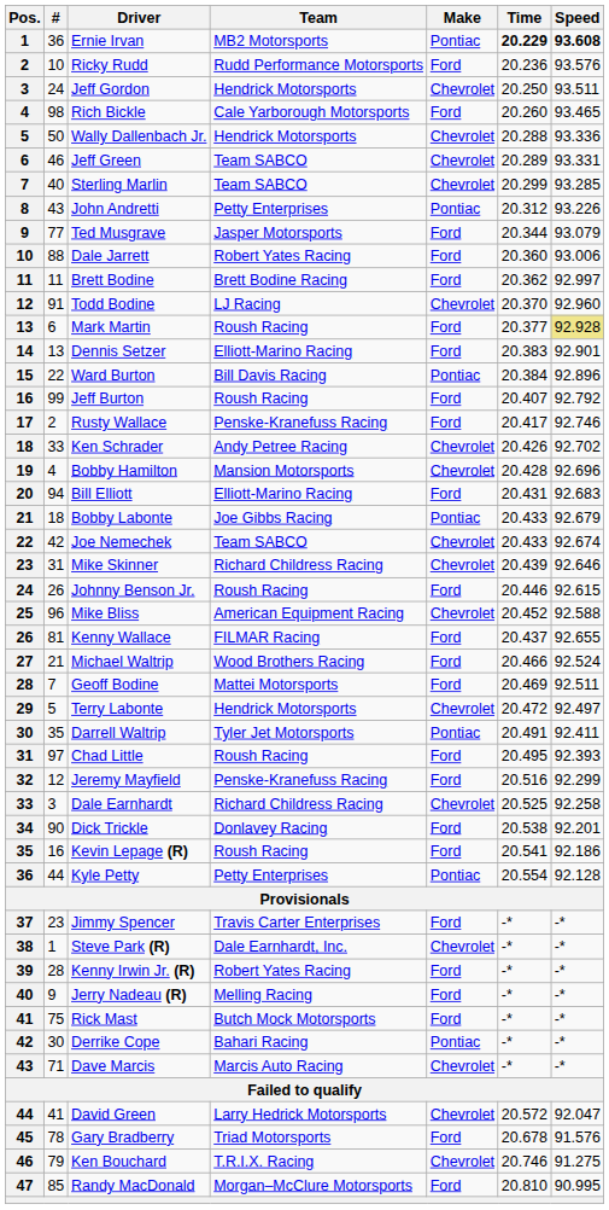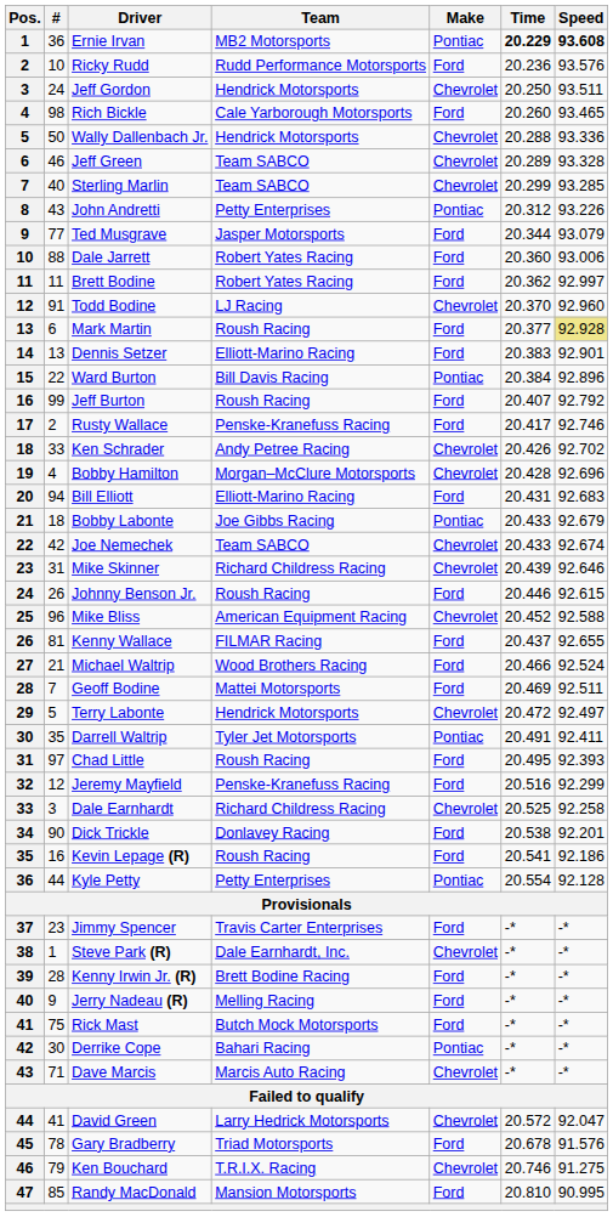 <table class="wikitable" style="font-size:95%">
 <tr>
 <th>Pos.</th>
 <th>#</th>
 <th>Driver</th>
 <th>Team</th>
 <th>Make</th>
 <th>Time</th>
 <th>Speed</th>
 </tr>
 <tr>
 <th>1</th>
 <td>36</td>
 <td><a href='#'>Ernie Irvan</a></td>
 <td><a href='#'>MB2 Motorsports</a></td>
 <td><a href='#'>Pontiac</a></td>
 <td><strong>20.229</strong></td>
 <td><strong>93.608</strong></td>
 </tr>
 <tr>
 <th>2</th>
 <td>10</td>
 <td><a href='#'>Ricky Rudd</a></td>
 <td><a href='#'>Rudd Performance Motorsports</a></td>
 <td><a href='#'>Ford</a></td>
 <td>20.236</td>
 <td>93.576</td>
 </tr>
 <tr>
 <th>3</th>
 <td>24</td>
 <td><a href='#'>Jeff Gordon</a></td>
 <td><a href='#'>Hendrick Motorsports</a></td>
 <td><a href='#'>Chevrolet</a></td>
 <td>20.250</td>
 <td>93.511</td>
 </tr>
 <tr>
 <th>4</th>
 <td>98</td>
 <td><a href='#'>Rich Bickle</a></td>
 <td><a href='#'>Cale Yarborough Motorsports</a></td>
 <td><a href='#'>Ford</a></td>
 <td>20.260</td>
 <td>93.465</td>
 </tr>
 <tr>
 <th>5</th>
 <td>50</td>
 <td><a href='#'>Wally Dallenbach Jr.</a></td>
 <td><a href='#'>Hendrick Motorsports</a></td>
 <td><a href='#'>Chevrolet</a></td>
 <td>20.288</td>
 <td>93.336</td>
 </tr>
 <tr>
 <th>6</th>
 <td>46</td>
 <td><a href='#'>Jeff Green</a></td>
 <td><a href='#'>Team SABCO</a></td>
 <td><a href='#'>Chevrolet</a></td>
 <td>20.289</td>
-<td>93.331</td>
+<td>93.328</td>
 </tr>
 <tr>
 <th>7</th>
 <td>40</td>
 <td><a href='#'>Sterling Marlin</a></td>
 <td><a href='#'>Team SABCO</a></td>
 <td><a href='#'>Chevrolet</a></td>
 <td>20.299</td>
 <td>93.285</td>
 </tr>
 <tr>
 <th>8</th>
 <td>43</td>
 <td><a href='#'>John Andretti</a></td>
 <td><a href='#'>Petty Enterprises</a></td>
 <td><a href='#'>Pontiac</a></td>
 <td>20.312</td>
 <td>93.226</td>
 </tr>
 <tr>
 <th>9</th>
 <td>77</td>
 <td><a href='#'>Ted Musgrave</a></td>
 <td><a href='#'>Jasper Motorsports</a></td>
 <td><a href='#'>Ford</a></td>
 <td>20.344</td>
 <td>93.079</td>
 </tr>
 <tr>
 <th>10</th>
 <td>88</td>
 <td><a href='#'>Dale Jarrett</a></td>
 <td><a href='#'>Robert Yates Racing</a></td>
 <td><a href='#'>Ford</a></td>
 <td>20.360</td>
 <td>93.006</td>
 </tr>
 <tr>
 <th>11</th>
 <td>11</td>
 <td><a href='#'>Brett Bodine</a></td>
-<td><a href='#'>Brett Bodine Racing</a></td>
+<td><a href='#'>Robert Yates Racing</a></td>
 <td><a href='#'>Ford</a></td>
 <td>20.362</td>
 <td>92.997</td>
 </tr>
 <tr>
 <th>12</th>
 <td>91</td>
 <td><a href='#'>Todd Bodine</a></td>
 <td><a href='#'>LJ Racing</a></td>
 <td><a href='#'>Chevrolet</a></td>
 <td>20.370</td>
 <td>92.960</td>
 </tr>
 <tr>
 <th>13</th>
 <td>6</td>
 <td><a href='#'>Mark Martin</a></td>
 <td><a href='#'>Roush Racing</a></td>
 <td><a href='#'>Ford</a></td>
 <td>20.377</td>
 <td style="background: khaki;">92.928</td>
 </tr>
 <tr>
 <th>14</th>
 <td>13</td>
 <td><a href='#'>Dennis Setzer</a></td>
 <td><a href='#'>Elliott-Marino Racing</a></td>
 <td><a href='#'>Ford</a></td>
 <td>20.383</td>
 <td>92.901</td>
 </tr>
 <tr>
 <th>15</th>
 <td>22</td>
 <td><a href='#'>Ward Burton</a></td>
 <td><a href='#'>Bill Davis Racing</a></td>
 <td><a href='#'>Pontiac</a></td>
 <td>20.384</td>
 <td>92.896</td>
 </tr>
 <tr>
 <th>16</th>
 <td>99</td>
 <td><a href='#'>Jeff Burton</a></td>
 <td><a href='#'>Roush Racing</a></td>
 <td><a href='#'>Ford</a></td>
 <td>20.407</td>
 <td>92.792</td>
 </tr>
 <tr>
 <th>17</th>
 <td>2</td>
 <td><a href='#'>Rusty Wallace</a></td>
 <td><a href='#'>Penske-Kranefuss Racing</a></td>
 <td><a href='#'>Ford</a></td>
 <td>20.417</td>
 <td>92.746</td>
 </tr>
 <tr>
 <th>18</th>
 <td>33</td>
 <td><a href='#'>Ken Schrader</a></td>
 <td><a href='#'>Andy Petree Racing</a></td>
 <td><a href='#'>Chevrolet</a></td>
 <td>20.426</td>
 <td>92.702</td>
 </tr>
 <tr>
 <th>19</th>
 <td>4</td>
 <td><a href='#'>Bobby Hamilton</a></td>
-<td><a href='#'>Mansion Motorsports</a></td>
+<td><a href='#'>Morgan–McClure Motorsports</a></td>
 <td><a href='#'>Chevrolet</a></td>
 <td>20.428</td>
 <td>92.696</td>
 </tr>
 <tr>
 <th>20</th>
 <td>94</td>
 <td><a href='#'>Bill Elliott</a></td>
 <td><a href='#'>Elliott-Marino Racing</a></td>
 <td><a href='#'>Ford</a></td>
 <td>20.431</td>
 <td>92.683</td>
 </tr>
 <tr>
 <th>21</th>
 <td>18</td>
 <td><a href='#'>Bobby Labonte</a></td>
 <td><a href='#'>Joe Gibbs Racing</a></td>
 <td><a href='#'>Pontiac</a></td>
 <td>20.433</td>
 <td>92.679</td>
 </tr>
 <tr>
 <th>22</th>
 <td>42</td>
 <td><a href='#'>Joe Nemechek</a></td>
 <td><a href='#'>Team SABCO</a></td>
 <td><a href='#'>Chevrolet</a></td>
 <td>20.433</td>
 <td>92.674</td>
 </tr>
 <tr>
 <th>23</th>
 <td>31</td>
 <td><a href='#'>Mike Skinner</a></td>
 <td><a href='#'>Richard Childress Racing</a></td>
 <td><a href='#'>Chevrolet</a></td>
 <td>20.439</td>
 <td>92.646</td>
 </tr>
 <tr>
 <th>24</th>
 <td>26</td>
 <td><a href='#'>Johnny Benson Jr.</a></td>
 <td><a href='#'>Roush Racing</a></td>
 <td><a href='#'>Ford</a></td>
 <td>20.446</td>
 <td>92.615</td>
 </tr>
 <tr>
 <th>25</th>
 <td>96</td>
 <td><a href='#'>Mike Bliss</a></td>
 <td><a href='#'>American Equipment Racing</a></td>
 <td><a href='#'>Chevrolet</a></td>
 <td>20.452</td>
 <td>92.588</td>
 </tr>
 <tr>
 <th>26</th>
 <td>81</td>
 <td><a href='#'>Kenny Wallace</a></td>
 <td><a href='#'>FILMAR Racing</a></td>
 <td><a href='#'>Ford</a></td>
 <td>20.437</td>
 <td>92.655</td>
 </tr>
 <tr>
 <th>27</th>
 <td>21</td>
 <td><a href='#'>Michael Waltrip</a></td>
 <td><a href='#'>Wood Brothers Racing</a></td>
 <td><a href='#'>Ford</a></td>
 <td>20.466</td>
 <td>92.524</td>
 </tr>
 <tr>
 <th>28</th>
 <td>7</td>
 <td><a href='#'>Geoff Bodine</a></td>
 <td><a href='#'>Mattei Motorsports</a></td>
 <td><a href='#'>Ford</a></td>
 <td>20.469</td>
 <td>92.511</td>
 </tr>
 <tr>
 <th>29</th>
 <td>5</td>
 <td><a href='#'>Terry Labonte</a></td>
 <td><a href='#'>Hendrick Motorsports</a></td>
 <td><a href='#'>Chevrolet</a></td>
 <td>20.472</td>
 <td>92.497</td>
 </tr>
 <tr>
 <th>30</th>
 <td>35</td>
 <td><a href='#'>Darrell Waltrip</a></td>
 <td><a href='#'>Tyler Jet Motorsports</a></td>
 <td><a href='#'>Pontiac</a></td>
 <td>20.491</td>
 <td>92.411</td>
 </tr>
 <tr>
 <th>31</th>
 <td>97</td>
 <td><a href='#'>Chad Little</a></td>
 <td><a href='#'>Roush Racing</a></td>
 <td><a href='#'>Ford</a></td>
 <td>20.495</td>
 <td>92.393</td>
 </tr>
 <tr>
 <th>32</th>
 <td>12</td>
 <td><a href='#'>Jeremy Mayfield</a></td>
 <td><a href='#'>Penske-Kranefuss Racing</a></td>
 <td><a href='#'>Ford</a></td>
 <td>20.516</td>
 <td>92.299</td>
 </tr>
 <tr>
 <th>33</th>
 <td>3</td>
 <td><a href='#'>Dale Earnhardt</a></td>
 <td><a href='#'>Richard Childress Racing</a></td>
 <td><a href='#'>Chevrolet</a></td>
 <td>20.525</td>
 <td>92.258</td>
 </tr>
 <tr>
 <th>34</th>
 <td>90</td>
 <td><a href='#'>Dick Trickle</a></td>
 <td><a href='#'>Donlavey Racing</a></td>
 <td><a href='#'>Ford</a></td>
 <td>20.538</td>
 <td>92.201</td>
 </tr>
 <tr>
 <th>35</th>
 <td>16</td>
 <td><a href='#'>Kevin Lepage</a> <strong>(R)</strong></td>
 <td><a href='#'>Roush Racing</a></td>
 <td><a href='#'>Ford</a></td>
 <td>20.541</td>
 <td>92.186</td>
 </tr>
 <tr>
 <th>36</th>
 <td>44</td>
 <td><a href='#'>Kyle Petty</a></td>
 <td><a href='#'>Petty Enterprises</a></td>
 <td><a href='#'>Pontiac</a></td>
 <td>20.554</td>
 <td>92.128</td>
 </tr>
 <tr>
 <th colspan="7">Provisionals</th>
 </tr>
 <tr>
 <th>37</th>
 <td>23</td>
 <td><a href='#'>Jimmy Spencer</a></td>
 <td><a href='#'>Travis Carter Enterprises</a></td>
 <td><a href='#'>Ford</a></td>
 <td>-*</td>
 <td>-*</td>
 </tr>
 <tr>
 <th>38</th>
 <td>1</td>
 <td><a href='#'>Steve Park</a> <strong>(R)</strong></td>
 <td><a href='#'>Dale Earnhardt, Inc.</a></td>
 <td><a href='#'>Chevrolet</a></td>
 <td>-*</td>
 <td>-*</td>
 </tr>
 <tr>
 <th>39</th>
 <td>28</td>
 <td><a href='#'>Kenny Irwin Jr.</a> <strong>(R)</strong></td>
-<td><a href='#'>Robert Yates Racing</a></td>
+<td><a href='#'>Brett Bodine Racing</a></td>
 <td><a href='#'>Ford</a></td>
 <td>-*</td>
 <td>-*</td>
 </tr>
 <tr>
 <th>40</th>
 <td>9</td>
 <td><a href='#'>Jerry Nadeau</a> <strong>(R)</strong></td>
 <td><a href='#'>Melling Racing</a></td>
 <td><a href='#'>Ford</a></td>
 <td>-*</td>
 <td>-*</td>
 </tr>
 <tr>
 <th>41</th>
 <td>75</td>
 <td><a href='#'>Rick Mast</a></td>
 <td><a href='#'>Butch Mock Motorsports</a></td>
 <td><a href='#'>Ford</a></td>
 <td>-*</td>
 <td>-*</td>
 </tr>
 <tr>
 <th>42</th>
 <td>30</td>
 <td><a href='#'>Derrike Cope</a></td>
 <td><a href='#'>Bahari Racing</a></td>
 <td><a href='#'>Pontiac</a></td>
 <td>-*</td>
 <td>-*</td>
 </tr>
 <tr>
 <th>43</th>
 <td>71</td>
 <td><a href='#'>Dave Marcis</a></td>
 <td><a href='#'>Marcis Auto Racing</a></td>
 <td><a href='#'>Chevrolet</a></td>
 <td>-*</td>
 <td>-*</td>
 </tr>
 <tr>
 <th colspan="7">Failed to qualify</th>
 </tr>
 <tr>
 <th>44</th>
 <td>41</td>
 <td><a href='#'>David Green</a></td>
 <td><a href='#'>Larry Hedrick Motorsports</a></td>
 <td><a href='#'>Chevrolet</a></td>
 <td>20.572</td>
 <td>92.047</td>
 </tr>
 <tr>
 <th>45</th>
 <td>78</td>
 <td><a href='#'>Gary Bradberry</a></td>
 <td><a href='#'>Triad Motorsports</a></td>
 <td><a href='#'>Ford</a></td>
 <td>20.678</td>
 <td>91.576</td>
 </tr>
 <tr>
 <th>46</th>
 <td>79</td>
 <td><a href='#'>Ken Bouchard</a></td>
 <td><a href='#'>T.R.I.X. Racing</a></td>
 <td><a href='#'>Chevrolet</a></td>
 <td>20.746</td>
 <td>91.275</td>
 </tr>
 <tr>
 <th>47</th>
 <td>85</td>
 <td><a href='#'>Randy MacDonald</a></td>
-<td><a href='#'>Morgan–McClure Motorsports</a></td>
+<td><a href='#'>Mansion Motorsports</a></td>
 <td><a href='#'>Ford</a></td>
 <td>20.810</td>
 <td>90.995</td>
 </tr>
 <tr>
 <th colspan="7"></th>
 </tr>
 </table>
